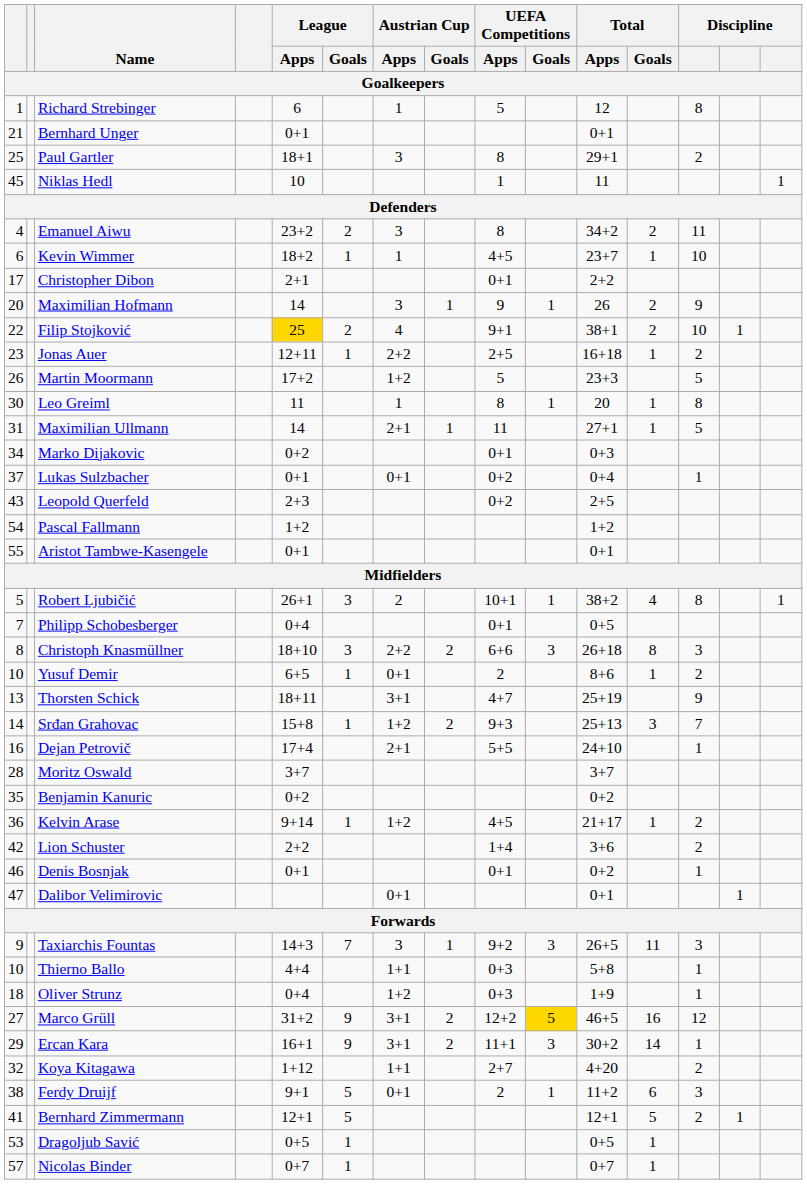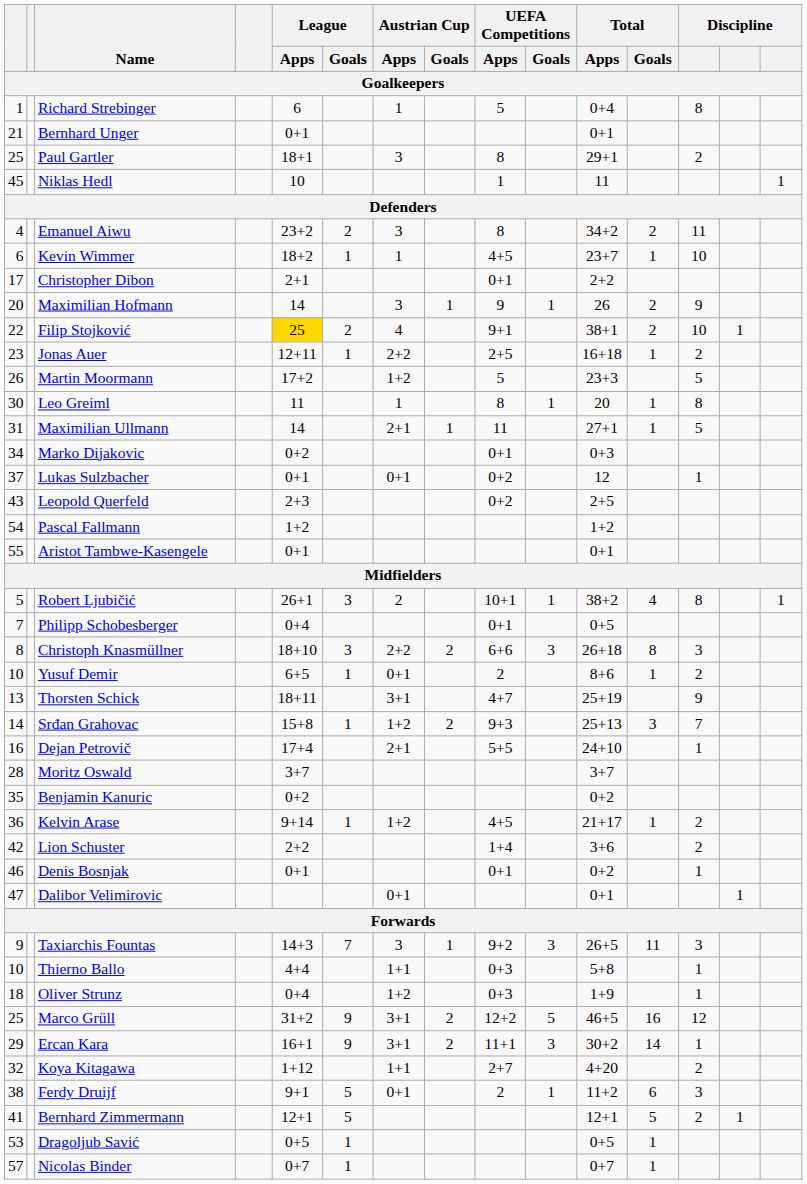 <table class="wikitable" style="text-align:center">
 <tr>
 <th rowspan="2" valign="bottom"></th>
 <th rowspan="2" valign="bottom"></th>
 <th rowspan="2" valign="bottom" width="200">Name</th>
 <th rowspan="2" valign="bottom" width="30"></th>
 <th colspan="2">League</th>
 <th colspan="2">Austrian Cup</th>
 <th colspan="2">UEFA Competitions</th>
 <th colspan="2">Total</th>
 <th colspan="3">Discipline</th>
 </tr>
 <tr>
 <th width="45">Apps</th>
 <th width="45">Goals</th>
 <th width="45">Apps</th>
 <th width="45">Goals</th>
 <th width="45">Apps</th>
 <th width="45">Goals</th>
 <th width="45">Apps</th>
 <th width="45">Goals</th>
 <th width="35"></th>
 <th width="35"></th>
 <th width="35"></th>
 </tr>
 <tr>
 <th colspan=20>Goalkeepers</th>
 </tr>
 <tr>
 <td align="right">1</td>
 <td></td>
 <td align="left"><a href='#'>Richard Strebinger</a></td>
 <td></td>
 <td>6</td>
 <td></td>
 <td>1</td>
 <td></td>
 <td>5</td>
 <td></td>
-<td>12</td>
+<td>0+4</td>
 <td></td>
 <td>8</td>
 <td></td>
 <td></td>
 </tr>
 <tr>
 <td align="right">21</td>
 <td></td>
 <td align="left"><a href='#'>Bernhard Unger</a></td>
 <td></td>
 <td>0+1</td>
 <td></td>
 <td></td>
 <td></td>
 <td></td>
 <td></td>
 <td>0+1</td>
 <td></td>
 <td></td>
 <td></td>
 <td></td>
 </tr>
 <tr>
 <td align="right">25</td>
 <td></td>
 <td align="left"><a href='#'>Paul Gartler</a></td>
 <td></td>
 <td>18+1</td>
 <td></td>
 <td>3</td>
 <td></td>
 <td>8</td>
 <td></td>
 <td>29+1</td>
 <td></td>
 <td>2</td>
 <td></td>
 <td></td>
 </tr>
 <tr>
 <td align="right">45</td>
 <td></td>
 <td align="left"><a href='#'>Niklas Hedl</a></td>
 <td></td>
 <td>10</td>
 <td></td>
 <td></td>
 <td></td>
 <td>1</td>
 <td></td>
 <td>11</td>
 <td></td>
 <td></td>
 <td></td>
 <td>1</td>
 </tr>
 <tr>
 <th colspan=20>Defenders</th>
 </tr>
 <tr>
 <td align="right">4</td>
 <td></td>
 <td align="left"><a href='#'>Emanuel Aiwu</a></td>
 <td></td>
 <td>23+2</td>
 <td>2</td>
 <td>3</td>
 <td></td>
 <td>8</td>
 <td></td>
 <td>34+2</td>
 <td>2</td>
 <td>11</td>
 <td></td>
 <td></td>
 </tr>
 <tr>
 <td align="right">6</td>
 <td></td>
 <td align="left"><a href='#'>Kevin Wimmer</a></td>
 <td></td>
 <td>18+2</td>
 <td>1</td>
 <td>1</td>
 <td></td>
 <td>4+5</td>
 <td></td>
 <td>23+7</td>
 <td>1</td>
 <td>10</td>
 <td></td>
 <td></td>
 </tr>
 <tr>
 <td align="right">17</td>
 <td></td>
 <td align="left"><a href='#'>Christopher Dibon</a></td>
 <td></td>
 <td>2+1</td>
 <td></td>
 <td></td>
 <td></td>
 <td>0+1</td>
 <td></td>
 <td>2+2</td>
 <td></td>
 <td></td>
 <td></td>
 <td></td>
 </tr>
 <tr>
 <td align="right">20</td>
 <td></td>
 <td align="left"><a href='#'>Maximilian Hofmann</a></td>
 <td></td>
 <td>14</td>
 <td></td>
 <td>3</td>
 <td>1</td>
 <td>9</td>
 <td>1</td>
 <td>26</td>
 <td>2</td>
 <td>9</td>
 <td></td>
 <td></td>
 </tr>
 <tr>
 <td align="right">22</td>
 <td></td>
 <td align="left"><a href='#'>Filip Stojković</a></td>
 <td></td>
 <td style="background: gold;">25</td>
 <td>2</td>
 <td>4</td>
 <td></td>
 <td>9+1</td>
 <td></td>
 <td>38+1</td>
 <td>2</td>
 <td>10</td>
 <td>1</td>
 <td></td>
 </tr>
 <tr>
 <td align="right">23</td>
 <td></td>
 <td align="left"><a href='#'>Jonas Auer</a></td>
 <td></td>
 <td>12+11</td>
 <td>1</td>
 <td>2+2</td>
 <td></td>
 <td>2+5</td>
 <td></td>
 <td>16+18</td>
 <td>1</td>
 <td>2</td>
 <td></td>
 <td></td>
 </tr>
 <tr>
 <td align="right">26</td>
 <td></td>
 <td align="left"><a href='#'>Martin Moormann</a></td>
 <td></td>
 <td>17+2</td>
 <td></td>
 <td>1+2</td>
 <td></td>
 <td>5</td>
 <td></td>
 <td>23+3</td>
 <td></td>
 <td>5</td>
 <td></td>
 <td></td>
 </tr>
 <tr>
 <td align="right">30</td>
 <td></td>
 <td align="left"><a href='#'>Leo Greiml</a></td>
 <td></td>
 <td>11</td>
 <td></td>
 <td>1</td>
 <td></td>
 <td>8</td>
 <td>1</td>
 <td>20</td>
 <td>1</td>
 <td>8</td>
 <td></td>
 <td></td>
 </tr>
 <tr>
 <td align="right">31</td>
 <td></td>
 <td align="left"><a href='#'>Maximilian Ullmann</a></td>
 <td></td>
 <td>14</td>
 <td></td>
 <td>2+1</td>
 <td>1</td>
 <td>11</td>
 <td></td>
 <td>27+1</td>
 <td>1</td>
 <td>5</td>
 <td></td>
 <td></td>
 </tr>
 <tr>
 <td align="right">34</td>
 <td></td>
 <td align="left"><a href='#'>Marko Dijakovic</a></td>
 <td></td>
 <td>0+2</td>
 <td></td>
 <td></td>
 <td></td>
 <td>0+1</td>
 <td></td>
 <td>0+3</td>
 <td></td>
 <td></td>
 <td></td>
 <td></td>
 </tr>
 <tr>
 <td align="right">37</td>
 <td></td>
 <td align="left"><a href='#'>Lukas Sulzbacher</a></td>
 <td></td>
 <td>0+1</td>
 <td></td>
 <td>0+1</td>
 <td></td>
 <td>0+2</td>
 <td></td>
-<td>0+4</td>
+<td>12</td>
 <td></td>
 <td>1</td>
 <td></td>
 <td></td>
 </tr>
 <tr>
 <td align="right">43</td>
 <td></td>
 <td align="left"><a href='#'>Leopold Querfeld</a></td>
 <td></td>
 <td>2+3</td>
 <td></td>
 <td></td>
 <td></td>
 <td>0+2</td>
 <td></td>
 <td>2+5</td>
 <td></td>
 <td></td>
 <td></td>
 <td></td>
 </tr>
 <tr>
 <td align="right">54</td>
 <td></td>
 <td align="left"><a href='#'>Pascal Fallmann</a></td>
 <td></td>
 <td>1+2</td>
 <td></td>
 <td></td>
 <td></td>
 <td></td>
 <td></td>
 <td>1+2</td>
 <td></td>
 <td></td>
 <td></td>
 <td></td>
 </tr>
 <tr>
 <td align="right">55</td>
 <td></td>
 <td align="left"><a href='#'>Aristot Tambwe-Kasengele</a></td>
 <td></td>
 <td>0+1</td>
 <td></td>
 <td></td>
 <td></td>
 <td></td>
 <td></td>
 <td>0+1</td>
 <td></td>
 <td></td>
 <td></td>
 <td></td>
 </tr>
 <tr>
 <th colspan=20>Midfielders</th>
 </tr>
 <tr>
 <td align="right">5</td>
 <td></td>
 <td align="left"><a href='#'>Robert Ljubičić</a></td>
 <td></td>
 <td>26+1</td>
 <td>3</td>
 <td>2</td>
 <td></td>
 <td>10+1</td>
 <td>1</td>
 <td>38+2</td>
 <td>4</td>
 <td>8</td>
 <td></td>
 <td>1</td>
 </tr>
 <tr>
 <td align="right">7</td>
 <td></td>
 <td align="left"><a href='#'>Philipp Schobesberger</a></td>
 <td></td>
 <td>0+4</td>
 <td></td>
 <td></td>
 <td></td>
 <td>0+1</td>
 <td></td>
 <td>0+5</td>
 <td></td>
 <td></td>
 <td></td>
 <td></td>
 </tr>
 <tr>
 <td align="right">8</td>
 <td></td>
 <td align="left"><a href='#'>Christoph Knasmüllner</a></td>
 <td></td>
 <td>18+10</td>
 <td>3</td>
 <td>2+2</td>
 <td>2</td>
 <td>6+6</td>
 <td>3</td>
 <td>26+18</td>
 <td>8</td>
 <td>3</td>
 <td></td>
 <td></td>
 </tr>
 <tr>
 <td align="right">10</td>
 <td></td>
 <td align="left"><a href='#'>Yusuf Demir</a></td>
 <td></td>
 <td>6+5</td>
 <td>1</td>
 <td>0+1</td>
 <td></td>
 <td>2</td>
 <td></td>
 <td>8+6</td>
 <td>1</td>
 <td>2</td>
 <td></td>
 <td></td>
 </tr>
 <tr>
 <td align="right">13</td>
 <td></td>
 <td align="left"><a href='#'>Thorsten Schick</a></td>
 <td></td>
 <td>18+11</td>
 <td></td>
 <td>3+1</td>
 <td></td>
 <td>4+7</td>
 <td></td>
 <td>25+19</td>
 <td></td>
 <td>9</td>
 <td></td>
 <td></td>
 </tr>
 <tr>
 <td align="right">14</td>
 <td></td>
 <td align="left"><a href='#'>Srđan Grahovac</a></td>
 <td></td>
 <td>15+8</td>
 <td>1</td>
 <td>1+2</td>
 <td>2</td>
 <td>9+3</td>
 <td></td>
 <td>25+13</td>
 <td>3</td>
 <td>7</td>
 <td></td>
 <td></td>
 </tr>
 <tr>
 <td align="right">16</td>
 <td></td>
 <td align="left"><a href='#'>Dejan Petrovič</a></td>
 <td></td>
 <td>17+4</td>
 <td></td>
 <td>2+1</td>
 <td></td>
 <td>5+5</td>
 <td></td>
 <td>24+10</td>
 <td></td>
 <td>1</td>
 <td></td>
 <td></td>
 </tr>
 <tr>
 <td align="right">28</td>
 <td></td>
 <td align="left"><a href='#'>Moritz Oswald</a></td>
 <td></td>
 <td>3+7</td>
 <td></td>
 <td></td>
 <td></td>
 <td></td>
 <td></td>
 <td>3+7</td>
 <td></td>
 <td></td>
 <td></td>
 <td></td>
 </tr>
 <tr>
 <td align="right">35</td>
 <td></td>
 <td align="left"><a href='#'>Benjamin Kanuric</a></td>
 <td></td>
 <td>0+2</td>
 <td></td>
 <td></td>
 <td></td>
 <td></td>
 <td></td>
 <td>0+2</td>
 <td></td>
 <td></td>
 <td></td>
 <td></td>
 </tr>
 <tr>
 <td align="right">36</td>
 <td></td>
 <td align="left"><a href='#'>Kelvin Arase</a></td>
 <td></td>
 <td>9+14</td>
 <td>1</td>
 <td>1+2</td>
 <td></td>
 <td>4+5</td>
 <td></td>
 <td>21+17</td>
 <td>1</td>
 <td>2</td>
 <td></td>
 <td></td>
 </tr>
 <tr>
 <td align="right">42</td>
 <td></td>
 <td align="left"><a href='#'>Lion Schuster</a></td>
 <td></td>
 <td>2+2</td>
 <td></td>
 <td></td>
 <td></td>
 <td>1+4</td>
 <td></td>
 <td>3+6</td>
 <td></td>
 <td>2</td>
 <td></td>
 <td></td>
 </tr>
 <tr>
 <td align="right">46</td>
 <td></td>
 <td align="left"><a href='#'>Denis Bosnjak</a></td>
 <td></td>
 <td>0+1</td>
 <td></td>
 <td></td>
 <td></td>
 <td>0+1</td>
 <td></td>
 <td>0+2</td>
 <td></td>
 <td>1</td>
 <td></td>
 <td></td>
 </tr>
 <tr>
 <td align="right">47</td>
 <td></td>
 <td align="left"><a href='#'>Dalibor Velimirovic</a></td>
 <td></td>
 <td></td>
 <td></td>
 <td>0+1</td>
 <td></td>
 <td></td>
 <td></td>
 <td>0+1</td>
 <td></td>
 <td></td>
 <td>1</td>
 <td></td>
 </tr>
 <tr>
 <th colspan=20>Forwards</th>
 </tr>
 <tr>
 <td align="right">9</td>
 <td></td>
 <td align="left"><a href='#'>Taxiarchis Fountas</a></td>
 <td></td>
 <td>14+3</td>
 <td>7</td>
 <td>3</td>
 <td>1</td>
 <td>9+2</td>
 <td>3</td>
 <td>26+5</td>
 <td>11</td>
 <td>3</td>
 <td></td>
 <td></td>
 </tr>
 <tr>
 <td align="right">10</td>
 <td></td>
 <td align="left"><a href='#'>Thierno Ballo</a></td>
 <td></td>
 <td>4+4</td>
 <td></td>
 <td>1+1</td>
 <td></td>
 <td>0+3</td>
 <td></td>
 <td>5+8</td>
 <td></td>
 <td>1</td>
 <td></td>
 <td></td>
 </tr>
 <tr>
 <td align="right">18</td>
 <td></td>
 <td align="left"><a href='#'>Oliver Strunz</a></td>
 <td></td>
 <td>0+4</td>
 <td></td>
 <td>1+2</td>
 <td></td>
 <td>0+3</td>
 <td></td>
 <td>1+9</td>
 <td></td>
 <td>1</td>
 <td></td>
 <td></td>
 </tr>
 <tr>
-<td align="right">27</td>
+<td align="right">25</td>
 <td></td>
 <td align="left"><a href='#'>Marco Grüll</a></td>
 <td></td>
 <td>31+2</td>
 <td>9</td>
 <td>3+1</td>
 <td>2</td>
 <td>12+2</td>
-<td style="background: gold;">5</td>
+<td>5</td>
 <td>46+5</td>
 <td>16</td>
 <td>12</td>
 <td></td>
 <td></td>
 </tr>
 <tr>
 <td align="right">29</td>
 <td></td>
 <td align="left"><a href='#'>Ercan Kara</a></td>
 <td></td>
 <td>16+1</td>
 <td>9</td>
 <td>3+1</td>
 <td>2</td>
 <td>11+1</td>
 <td>3</td>
 <td>30+2</td>
 <td>14</td>
 <td>1</td>
 <td></td>
 <td></td>
 </tr>
 <tr>
 <td align="right">32</td>
 <td></td>
 <td align="left"><a href='#'>Koya Kitagawa</a></td>
 <td></td>
 <td>1+12</td>
 <td></td>
 <td>1+1</td>
 <td></td>
 <td>2+7</td>
 <td></td>
 <td>4+20</td>
 <td></td>
 <td>2</td>
 <td></td>
 <td></td>
 </tr>
 <tr>
 <td align="right">38</td>
 <td></td>
 <td align="left"><a href='#'>Ferdy Druijf</a></td>
 <td></td>
 <td>9+1</td>
 <td>5</td>
 <td>0+1</td>
 <td></td>
 <td>2</td>
 <td>1</td>
 <td>11+2</td>
 <td>6</td>
 <td>3</td>
 <td></td>
 <td></td>
 </tr>
 <tr>
 <td align="right">41</td>
 <td></td>
 <td align="left"><a href='#'>Bernhard Zimmermann</a></td>
 <td></td>
 <td>12+1</td>
 <td>5</td>
 <td></td>
 <td></td>
 <td></td>
 <td></td>
 <td>12+1</td>
 <td>5</td>
 <td>2</td>
 <td>1</td>
 <td></td>
 </tr>
 <tr>
 <td align="right">53</td>
 <td></td>
 <td align="left"><a href='#'>Dragoljub Savić</a></td>
 <td></td>
 <td>0+5</td>
 <td>1</td>
 <td></td>
 <td></td>
 <td></td>
 <td></td>
 <td>0+5</td>
 <td>1</td>
 <td></td>
 <td></td>
 <td></td>
 </tr>
 <tr>
 <td align="right">57</td>
 <td></td>
 <td align="left"><a href='#'>Nicolas Binder</a></td>
 <td></td>
 <td>0+7</td>
 <td>1</td>
 <td></td>
 <td></td>
 <td></td>
 <td></td>
 <td>0+7</td>
 <td>1</td>
 <td></td>
 <td></td>
 <td></td>
 </tr>
 </table>
